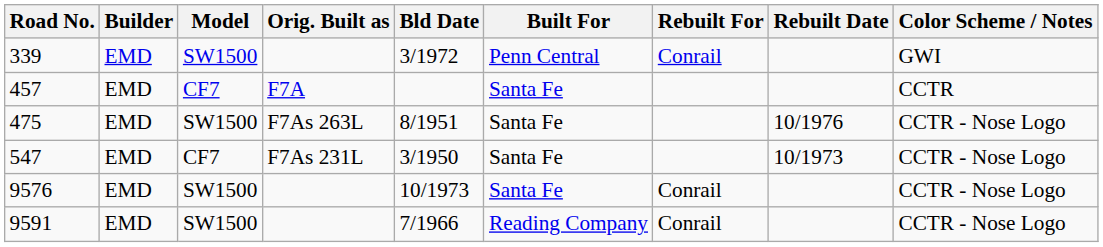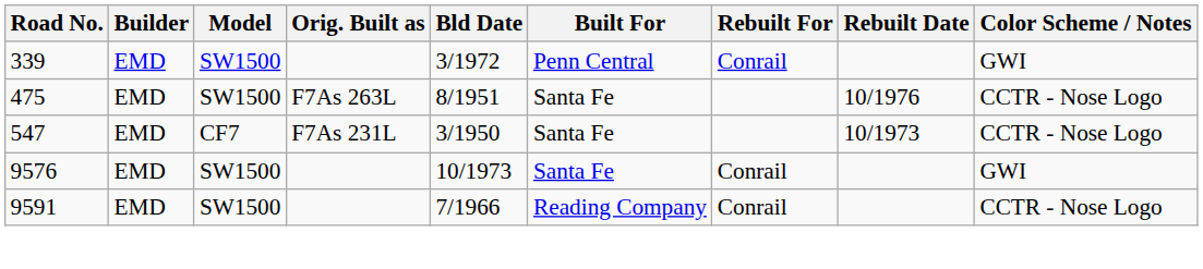 <table class="wikitable">
 <tr>
 <th>Road No.</th>
 <th>Builder</th>
 <th>Model</th>
 <th>Orig. Built as</th>
 <th>Bld Date</th>
 <th>Built For</th>
 <th>Rebuilt For</th>
 <th>Rebuilt Date</th>
 <th>Color Scheme / Notes</th>
 </tr>
 <tr>
 <td>339</td>
 <td><a href='#'>EMD</a></td>
 <td><a href='#'>SW1500</a></td>
 <td></td>
 <td>3/1972</td>
 <td><a href='#'>Penn Central</a></td>
 <td><a href='#'>Conrail</a></td>
 <td></td>
 <td>GWI</td>
-</tr>
-<tr>
-<td>457</td>
-<td>EMD</td>
-<td><a href='#'>CF7</a></td>
-<td><a href='#'>F7A</a></td>
-<td></td>
-<td><a href='#'>Santa Fe</a></td>
-<td></td>
-<td></td>
-<td>CCTR</td>
 </tr>
 <tr>
 <td>475</td>
 <td>EMD</td>
 <td>SW1500</td>
 <td>F7As 263L</td>
 <td>8/1951</td>
 <td>Santa Fe</td>
 <td></td>
 <td>10/1976</td>
 <td>CCTR - Nose Logo</td>
 </tr>
 <tr>
 <td>547</td>
 <td>EMD</td>
 <td>CF7</td>
 <td>F7As 231L</td>
 <td>3/1950</td>
 <td>Santa Fe</td>
 <td></td>
 <td>10/1973</td>
 <td>CCTR - Nose Logo</td>
 </tr>
 <tr>
 <td>9576</td>
 <td>EMD</td>
 <td>SW1500</td>
 <td></td>
 <td>10/1973</td>
 <td><a href='#'>Santa Fe</a></td>
 <td>Conrail</td>
 <td></td>
-<td>CCTR - Nose Logo</td>
+<td>GWI</td>
 </tr>
 <tr>
 <td>9591</td>
 <td>EMD</td>
 <td>SW1500</td>
 <td></td>
 <td>7/1966</td>
 <td><a href='#'>Reading Company</a></td>
 <td>Conrail</td>
 <td></td>
 <td>CCTR - Nose Logo</td>
 </tr>
 </table>
